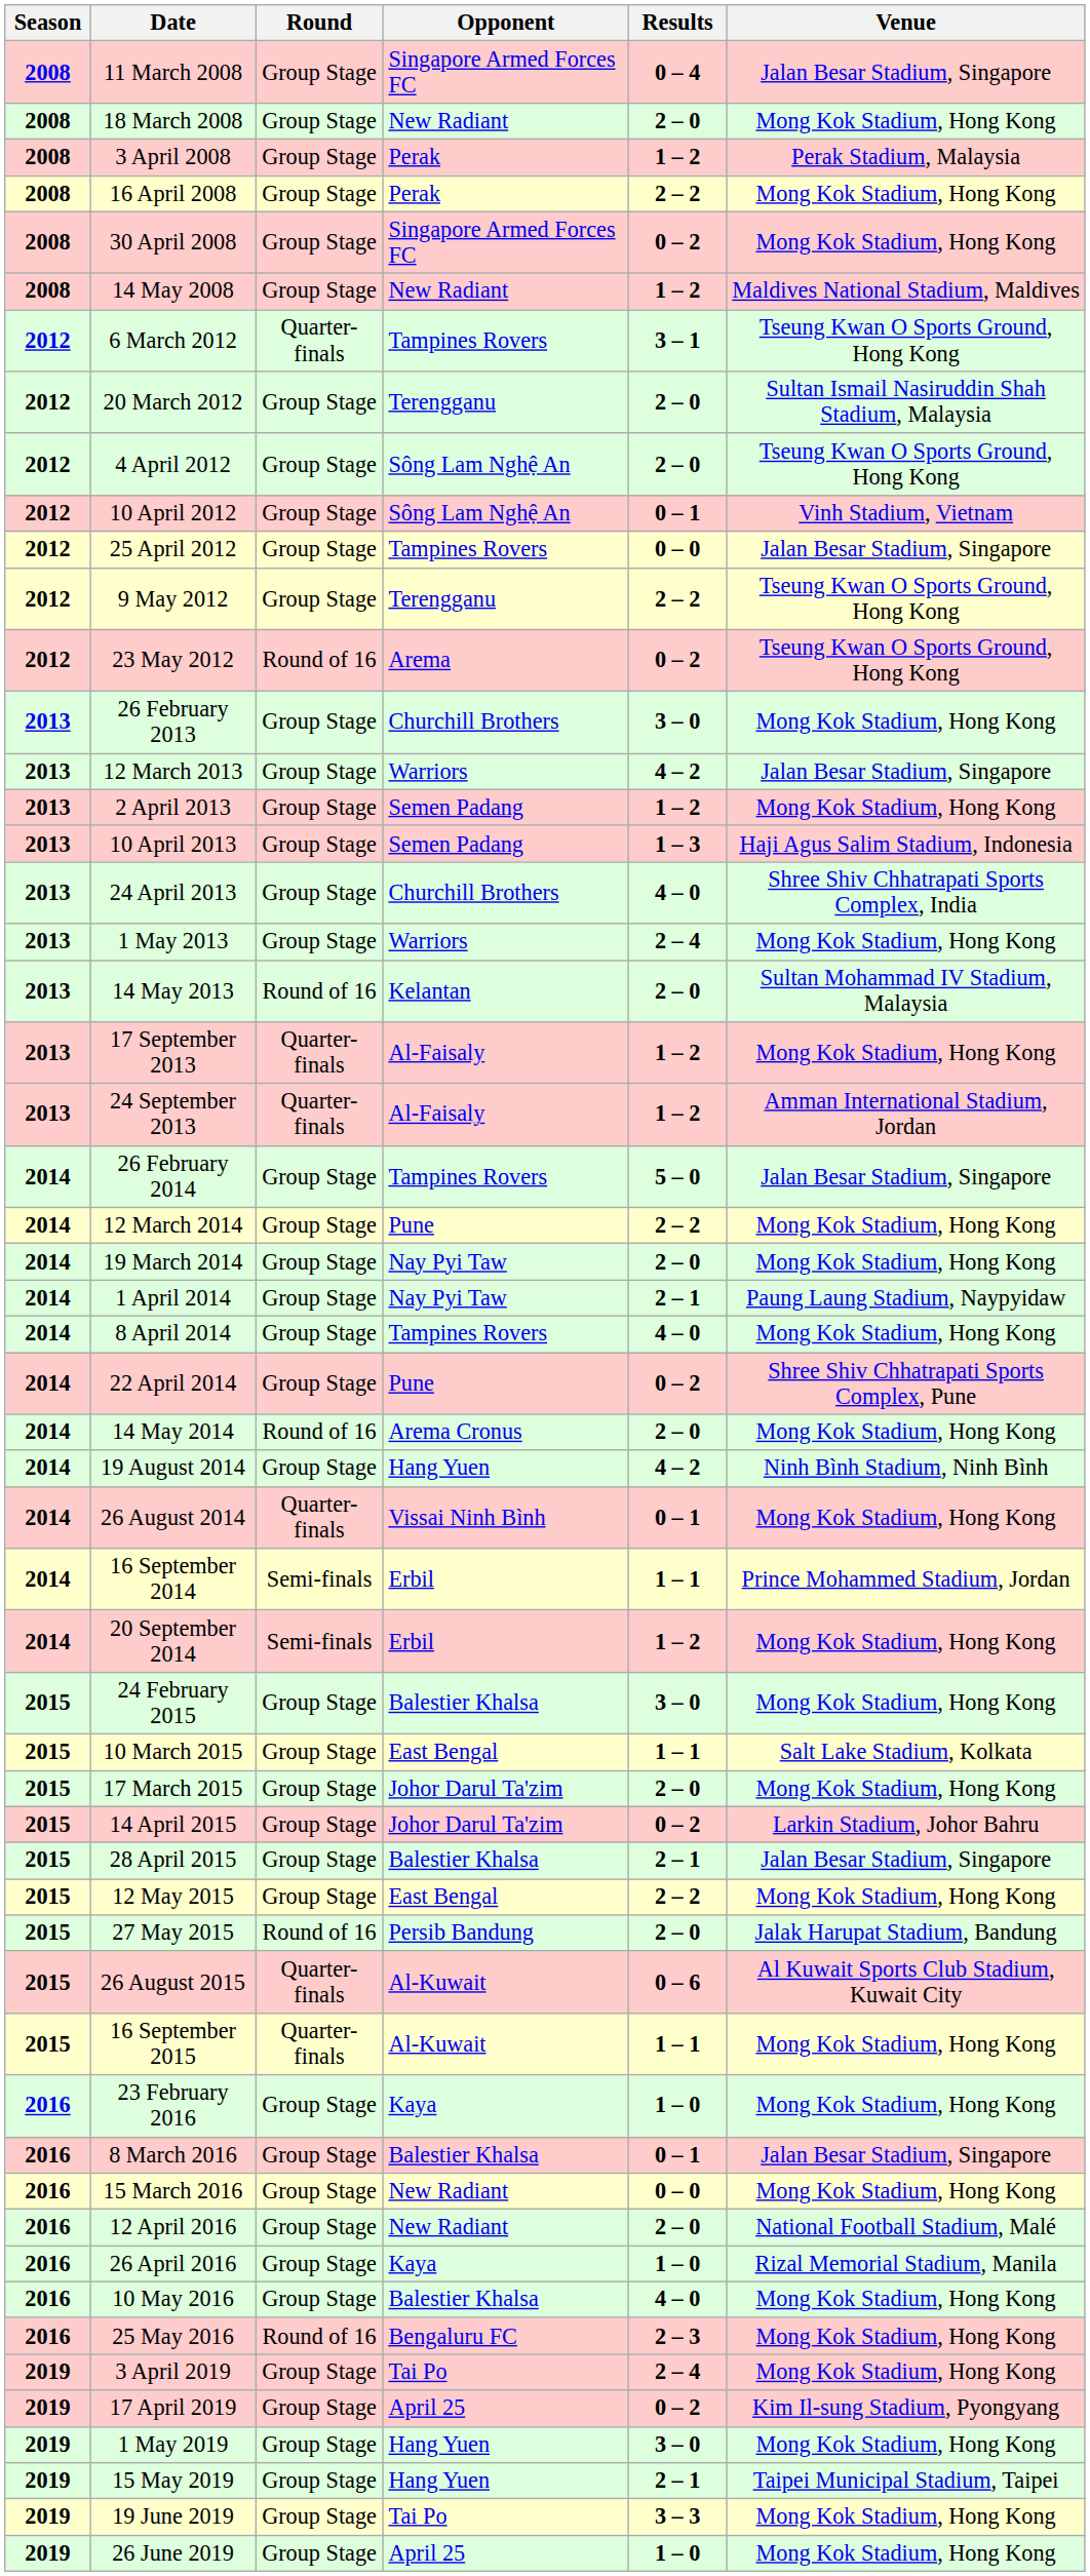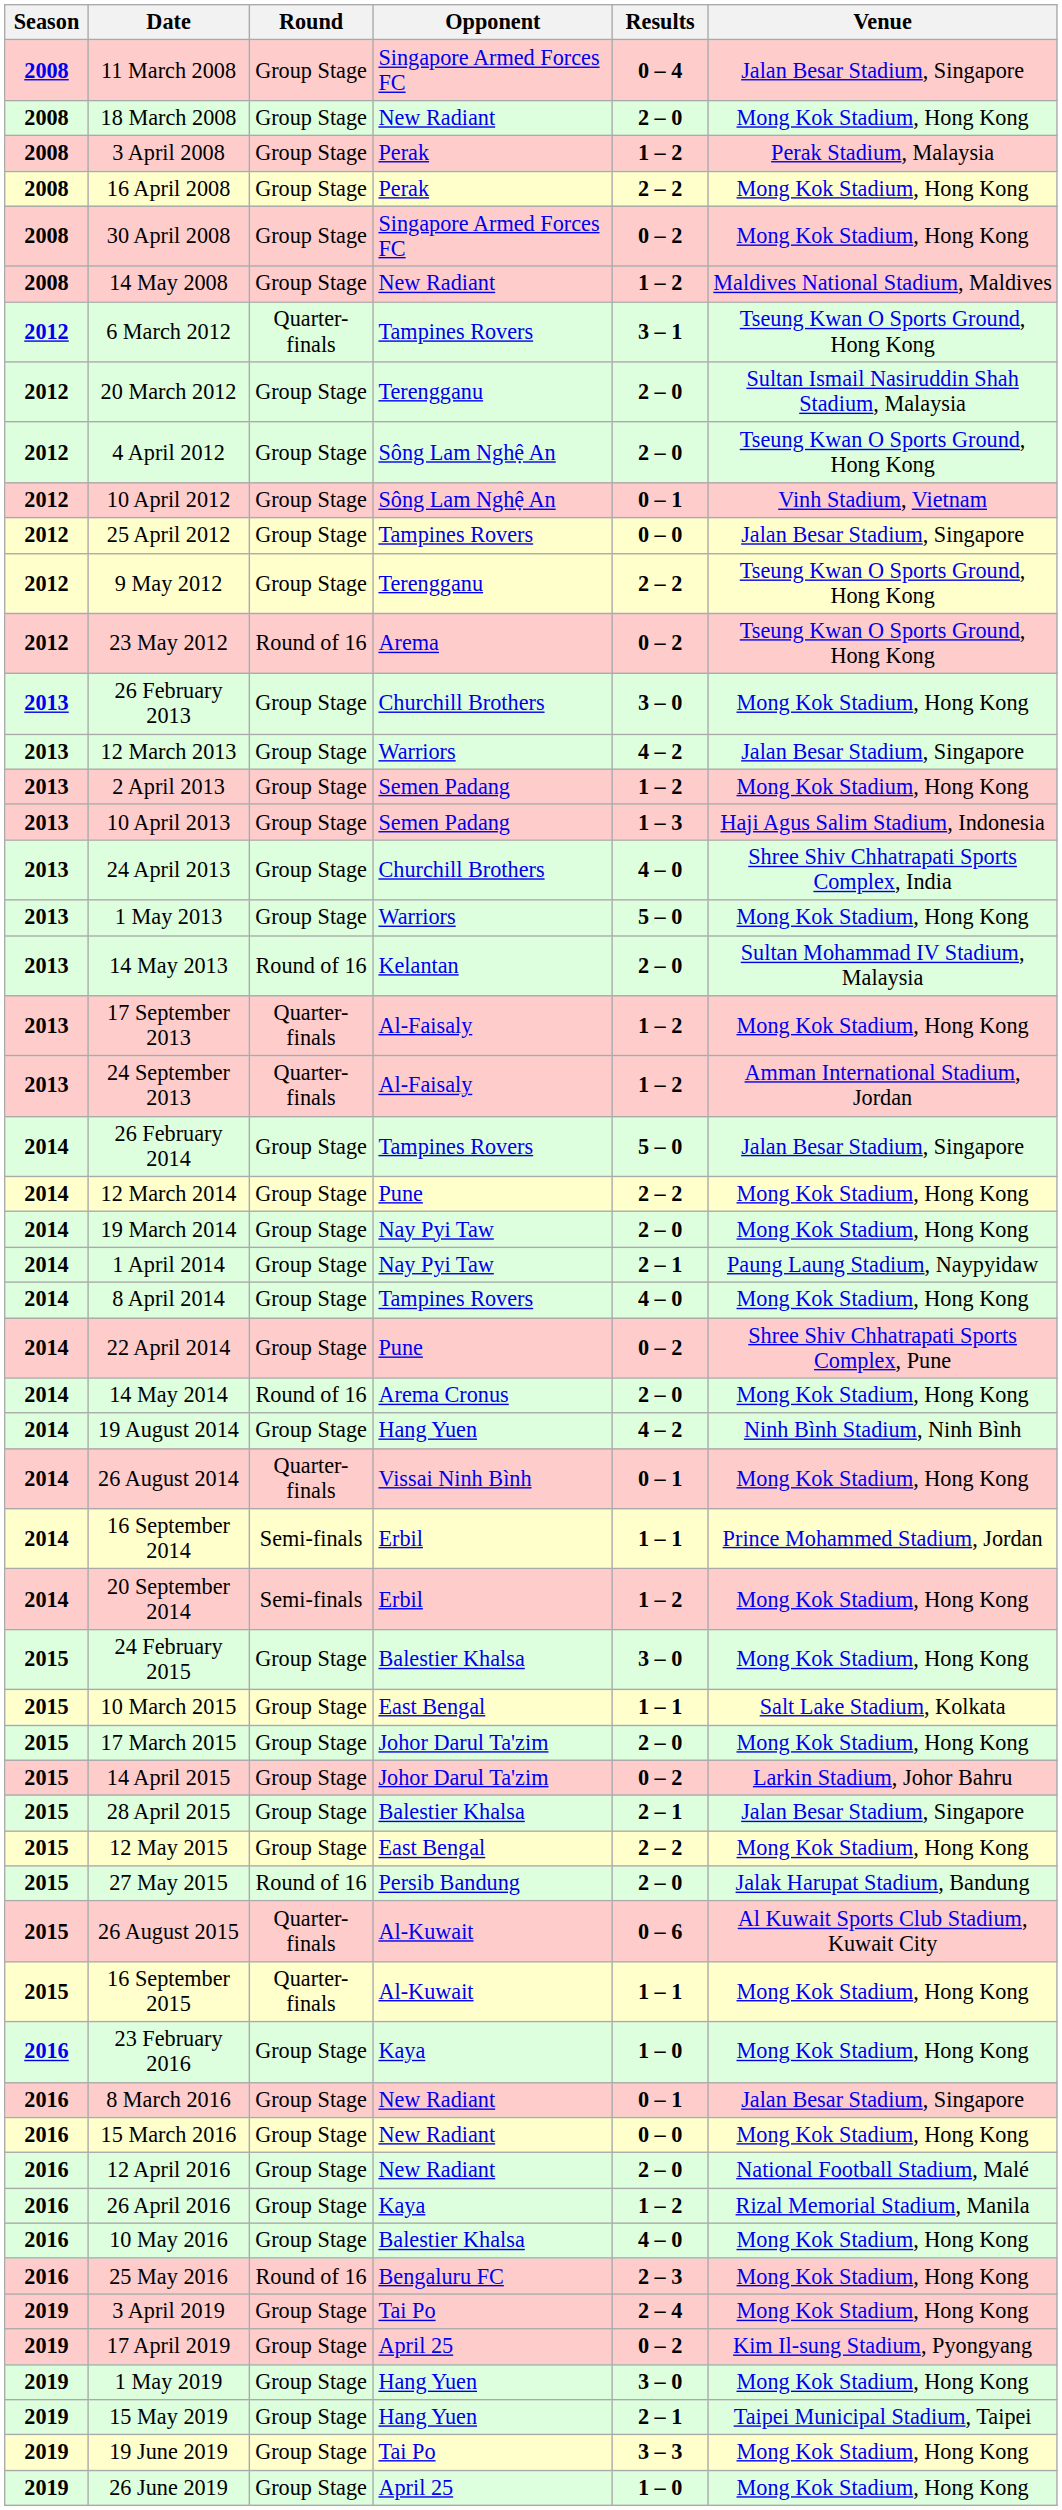 <table width=60% class="wikitable" style="text-align:center">
 <tr>
 <th width=1%>Season</th>
 <th width=7%>Date</th>
 <th width=5%>Round</th>
 <th width=13%>Opponent</th>
 <th width=2%>Results</th>
 <th width=19%>Venue</th>
 </tr>
 <tr bgcolor=#ffcccc>
 <td><strong><a href='#'>2008</a></strong></td>
 <td>11 March 2008</td>
 <td>Group Stage</td>
 <td align="left"> <a href='#'>Singapore Armed Forces FC</a></td>
 <td><strong>0 – 4</strong></td>
 <td><a href='#'>Jalan Besar Stadium</a>, Singapore</td>
 </tr>
 <tr bgcolor=#dfd>
 <td><strong>2008</strong></td>
 <td>18 March 2008</td>
 <td>Group Stage</td>
 <td align="left"> <a href='#'>New Radiant</a></td>
 <td><strong>2 – 0</strong></td>
 <td><a href='#'>Mong Kok Stadium</a>, Hong Kong</td>
 </tr>
 <tr bgcolor=#ffcccc>
 <td><strong>2008</strong></td>
 <td>3 April 2008</td>
 <td>Group Stage</td>
 <td align="left"> <a href='#'>Perak</a></td>
 <td><strong>1 – 2</strong></td>
 <td><a href='#'>Perak Stadium</a>, Malaysia</td>
 </tr>
 <tr bgcolor=#ffffcc>
 <td><strong>2008</strong></td>
 <td>16 April 2008</td>
 <td>Group Stage</td>
 <td align="left"> <a href='#'>Perak</a></td>
 <td><strong>2 – 2</strong></td>
 <td><a href='#'>Mong Kok Stadium</a>, Hong Kong</td>
 </tr>
 <tr bgcolor=#ffcccc>
 <td><strong>2008</strong></td>
 <td>30 April 2008</td>
 <td>Group Stage</td>
 <td align="left"> <a href='#'>Singapore Armed Forces FC</a></td>
 <td><strong>0 – 2</strong></td>
 <td><a href='#'>Mong Kok Stadium</a>, Hong Kong</td>
 </tr>
 <tr bgcolor=#ffcccc>
 <td><strong>2008</strong></td>
 <td>14 May 2008</td>
 <td>Group Stage</td>
 <td align="left"> <a href='#'>New Radiant</a></td>
 <td><strong>1 – 2</strong></td>
 <td><a href='#'>Maldives National Stadium</a>, Maldives</td>
 </tr>
 <tr bgcolor=#dfd>
 <td><strong><a href='#'>2012</a></strong></td>
 <td>6 March 2012</td>
 <td>Quarter-finals</td>
 <td align="left"> <a href='#'>Tampines Rovers</a></td>
 <td><strong>3 – 1</strong></td>
 <td><a href='#'>Tseung Kwan O Sports Ground</a>, Hong Kong</td>
 </tr>
 <tr bgcolor=#dfd>
 <td><strong>2012</strong></td>
 <td>20 March 2012</td>
 <td>Group Stage</td>
 <td align="left"> <a href='#'>Terengganu</a></td>
 <td><strong>2 – 0</strong></td>
 <td><a href='#'>Sultan Ismail Nasiruddin Shah Stadium</a>, Malaysia</td>
 </tr>
 <tr bgcolor=#dfd>
 <td><strong>2012</strong></td>
 <td>4 April 2012</td>
 <td>Group Stage</td>
 <td align="left"> <a href='#'>Sông Lam Nghệ An</a></td>
 <td><strong>2 – 0</strong></td>
 <td><a href='#'>Tseung Kwan O Sports Ground</a>, Hong Kong</td>
 </tr>
 <tr bgcolor=#ffcccc>
 <td><strong>2012</strong></td>
 <td>10 April 2012</td>
 <td>Group Stage</td>
 <td align="left"> <a href='#'>Sông Lam Nghệ An</a></td>
 <td><strong>0 – 1</strong></td>
 <td><a href='#'>Vinh Stadium</a>, <a href='#'>Vietnam</a></td>
 </tr>
 <tr bgcolor=#ffffcc>
 <td><strong>2012</strong></td>
 <td>25 April 2012</td>
 <td>Group Stage</td>
 <td align="left"> <a href='#'>Tampines Rovers</a></td>
 <td><strong>0 – 0</strong></td>
 <td><a href='#'>Jalan Besar Stadium</a>, Singapore</td>
 </tr>
 <tr bgcolor=#ffffcc>
 <td><strong>2012</strong></td>
 <td>9 May 2012</td>
 <td>Group Stage</td>
 <td align="left"> <a href='#'>Terengganu</a></td>
 <td><strong>2 – 2</strong></td>
 <td><a href='#'>Tseung Kwan O Sports Ground</a>, Hong Kong</td>
 </tr>
 <tr bgcolor=#ffcccc>
 <td><strong>2012</strong></td>
 <td>23 May 2012</td>
 <td>Round of 16</td>
 <td align="left"> <a href='#'>Arema</a></td>
 <td><strong>0 – 2</strong></td>
 <td><a href='#'>Tseung Kwan O Sports Ground</a>, Hong Kong</td>
 </tr>
 <tr bgcolor=#dfd>
 <td><strong><a href='#'>2013</a></strong></td>
 <td>26 February 2013</td>
 <td>Group Stage</td>
 <td align="left"> <a href='#'>Churchill Brothers</a></td>
 <td><strong>3 – 0</strong></td>
 <td><a href='#'>Mong Kok Stadium</a>, Hong Kong</td>
 </tr>
 <tr bgcolor=#dfd>
 <td><strong>2013</strong></td>
 <td>12 March 2013</td>
 <td>Group Stage</td>
 <td align="left"> <a href='#'>Warriors</a></td>
 <td><strong>4 – 2</strong></td>
 <td><a href='#'>Jalan Besar Stadium</a>, Singapore</td>
 </tr>
 <tr bgcolor=#ffcccc>
 <td><strong>2013</strong></td>
 <td>2 April 2013</td>
 <td>Group Stage</td>
 <td align="left"> <a href='#'>Semen Padang</a></td>
 <td><strong>1 – 2</strong></td>
 <td><a href='#'>Mong Kok Stadium</a>, Hong Kong</td>
 </tr>
 <tr bgcolor=#ffcccc>
 <td><strong>2013</strong></td>
 <td>10 April 2013</td>
 <td>Group Stage</td>
 <td align="left"> <a href='#'>Semen Padang</a></td>
 <td><strong>1 – 3</strong></td>
 <td><a href='#'>Haji Agus Salim Stadium</a>, Indonesia</td>
 </tr>
 <tr bgcolor=#dfd>
 <td><strong>2013</strong></td>
 <td>24 April 2013</td>
 <td>Group Stage</td>
 <td align="left"> <a href='#'>Churchill Brothers</a></td>
 <td><strong>4 – 0</strong></td>
 <td><a href='#'>Shree Shiv Chhatrapati Sports Complex</a>, India</td>
 </tr>
 <tr bgcolor=#dfd>
 <td><strong>2013</strong></td>
 <td>1 May 2013</td>
 <td>Group Stage</td>
 <td align="left"> <a href='#'>Warriors</a></td>
-<td><strong>2 – 4</strong></td>
+<td><strong>5 – 0</strong></td>
 <td><a href='#'>Mong Kok Stadium</a>, Hong Kong</td>
 </tr>
 <tr bgcolor=#dfd>
 <td><strong>2013</strong></td>
 <td>14 May 2013</td>
 <td>Round of 16</td>
 <td align="left"> <a href='#'>Kelantan</a></td>
 <td><strong>2 – 0</strong></td>
 <td><a href='#'>Sultan Mohammad IV Stadium</a>, Malaysia</td>
 </tr>
 <tr bgcolor=#ffcccc>
 <td><strong>2013</strong></td>
 <td>17 September 2013</td>
 <td>Quarter-finals</td>
 <td align="left"> <a href='#'>Al-Faisaly</a></td>
 <td><strong>1 – 2</strong></td>
 <td><a href='#'>Mong Kok Stadium</a>, Hong Kong</td>
 </tr>
 <tr bgcolor=#ffcccc>
 <td><strong>2013</strong></td>
 <td>24 September 2013</td>
 <td>Quarter-finals</td>
 <td align="left"> <a href='#'>Al-Faisaly</a></td>
 <td><strong>1 – 2</strong></td>
 <td><a href='#'>Amman International Stadium</a>, Jordan</td>
 </tr>
 <tr bgcolor=#dfd>
 <td><strong>2014</strong></td>
 <td>26 February 2014</td>
 <td>Group Stage</td>
 <td align="left"> <a href='#'>Tampines Rovers</a></td>
 <td><strong>5 – 0</strong></td>
 <td><a href='#'>Jalan Besar Stadium</a>,  Singapore</td>
 </tr>
 <tr bgcolor=#ffffcc>
 <td><strong>2014</strong></td>
 <td>12 March 2014</td>
 <td>Group Stage</td>
 <td align="left"> <a href='#'>Pune</a></td>
 <td><strong>2 – 2</strong></td>
 <td><a href='#'>Mong Kok Stadium</a>, Hong Kong</td>
 </tr>
 <tr bgcolor=#dfd>
 <td><strong>2014</strong></td>
 <td>19 March 2014</td>
 <td>Group Stage</td>
 <td align="left"> <a href='#'>Nay Pyi Taw</a></td>
 <td><strong>2 – 0</strong></td>
 <td><a href='#'>Mong Kok Stadium</a>, Hong Kong</td>
 </tr>
 <tr bgcolor=#dfd>
 <td><strong>2014</strong></td>
 <td>1 April 2014</td>
 <td>Group Stage</td>
 <td align="left"> <a href='#'>Nay Pyi Taw</a></td>
 <td><strong>2 – 1</strong></td>
 <td><a href='#'>Paung Laung Stadium</a>, Naypyidaw</td>
 </tr>
 <tr bgcolor=#dfd>
 <td><strong>2014</strong></td>
 <td>8 April 2014</td>
 <td>Group Stage</td>
 <td align="left"> <a href='#'>Tampines Rovers</a></td>
 <td><strong>4 – 0</strong></td>
 <td><a href='#'>Mong Kok Stadium</a>, Hong Kong</td>
 </tr>
 <tr bgcolor=#ffcccc>
 <td><strong>2014</strong></td>
 <td>22 April 2014</td>
 <td>Group Stage</td>
 <td align="left"> <a href='#'>Pune</a></td>
 <td><strong>0 – 2</strong></td>
 <td><a href='#'>Shree Shiv Chhatrapati Sports Complex</a>, Pune</td>
 </tr>
 <tr bgcolor=#dfd>
 <td><strong>2014</strong></td>
 <td>14 May 2014</td>
 <td>Round of 16</td>
 <td align="left"> <a href='#'>Arema Cronus</a></td>
 <td><strong>2 – 0</strong></td>
 <td><a href='#'>Mong Kok Stadium</a>, Hong Kong</td>
 </tr>
 <tr bgcolor=#dfd>
 <td><strong>2014</strong></td>
 <td>19 August 2014</td>
 <td>Group Stage</td>
 <td align="left"> <a href='#'>Hang Yuen</a></td>
 <td><strong>4 – 2</strong></td>
 <td><a href='#'>Ninh Bình Stadium</a>, Ninh Bình</td>
 </tr>
 <tr bgcolor=#ffcccc>
 <td><strong>2014</strong></td>
 <td>26 August 2014</td>
 <td>Quarter-finals</td>
 <td align="left"> <a href='#'>Vissai Ninh Bình</a></td>
 <td><strong>0 – 1</strong></td>
 <td><a href='#'>Mong Kok Stadium</a>, Hong Kong</td>
 </tr>
 <tr bgcolor=#ffffcc>
 <td><strong>2014</strong></td>
 <td>16 September 2014</td>
 <td>Semi-finals</td>
 <td align="left"> <a href='#'>Erbil</a></td>
 <td><strong>1 – 1</strong></td>
 <td><a href='#'>Prince Mohammed Stadium</a>, Jordan</td>
 </tr>
 <tr bgcolor=#ffcccc>
 <td><strong>2014</strong></td>
 <td>20 September 2014</td>
 <td>Semi-finals</td>
 <td align="left"> <a href='#'>Erbil</a></td>
 <td><strong>1 – 2</strong></td>
 <td><a href='#'>Mong Kok Stadium</a>, Hong Kong</td>
 </tr>
 <tr bgcolor=#dfd>
 <td><strong>2015</strong></td>
 <td>24 February 2015</td>
 <td>Group Stage</td>
 <td align="left"> <a href='#'>Balestier Khalsa</a></td>
 <td><strong>3 – 0</strong></td>
 <td><a href='#'>Mong Kok Stadium</a>, Hong Kong</td>
 </tr>
 <tr bgcolor=#ffffcc>
 <td><strong>2015</strong></td>
 <td>10 March 2015</td>
 <td>Group Stage</td>
 <td align="left"> <a href='#'>East Bengal</a></td>
 <td><strong>1 – 1</strong></td>
 <td><a href='#'>Salt Lake Stadium</a>, Kolkata</td>
 </tr>
 <tr bgcolor=#dfd>
 <td><strong>2015</strong></td>
 <td>17 March 2015</td>
 <td>Group Stage</td>
 <td align="left"> <a href='#'>Johor Darul Ta'zim</a></td>
 <td><strong>2 – 0</strong></td>
 <td><a href='#'>Mong Kok Stadium</a>, Hong Kong</td>
 </tr>
 <tr bgcolor=#ffcccc>
 <td><strong>2015</strong></td>
 <td>14 April 2015</td>
 <td>Group Stage</td>
 <td align="left"> <a href='#'>Johor Darul Ta'zim</a></td>
 <td><strong>0 – 2</strong></td>
 <td><a href='#'>Larkin Stadium</a>, Johor Bahru</td>
 </tr>
 <tr bgcolor=#dfd>
 <td><strong>2015</strong></td>
 <td>28 April 2015</td>
 <td>Group Stage</td>
 <td align="left"> <a href='#'>Balestier Khalsa</a></td>
 <td><strong>2 – 1</strong></td>
 <td><a href='#'>Jalan Besar Stadium</a>, Singapore</td>
 </tr>
 <tr bgcolor=#ffffcc>
 <td><strong>2015</strong></td>
 <td>12 May 2015</td>
 <td>Group Stage</td>
 <td align="left"> <a href='#'>East Bengal</a></td>
 <td><strong>2 – 2</strong></td>
 <td><a href='#'>Mong Kok Stadium</a>, Hong Kong</td>
 </tr>
 <tr bgcolor=#dfd>
 <td><strong>2015</strong></td>
 <td>27 May 2015</td>
 <td>Round of 16</td>
 <td align="left"> <a href='#'>Persib Bandung</a></td>
 <td><strong>2 – 0</strong></td>
 <td><a href='#'>Jalak Harupat Stadium</a>, Bandung</td>
 </tr>
 <tr bgcolor=#ffcccc>
 <td><strong>2015</strong></td>
 <td>26 August 2015</td>
 <td>Quarter-finals</td>
 <td align="left"> <a href='#'>Al-Kuwait</a></td>
 <td><strong>0 – 6</strong></td>
 <td><a href='#'>Al Kuwait Sports Club Stadium</a>, Kuwait City</td>
 </tr>
 <tr bgcolor=#ffffcc>
 <td><strong>2015</strong></td>
 <td>16 September 2015</td>
 <td>Quarter-finals</td>
 <td align="left"> <a href='#'>Al-Kuwait</a></td>
 <td><strong>1 – 1</strong></td>
 <td><a href='#'>Mong Kok Stadium</a>, Hong Kong</td>
 </tr>
 <tr bgcolor=#dfd>
 <td><strong><a href='#'>2016</a></strong></td>
 <td>23 February 2016</td>
 <td>Group Stage</td>
 <td align="left"> <a href='#'>Kaya</a></td>
 <td><strong>1 – 0</strong></td>
 <td><a href='#'>Mong Kok Stadium</a>, Hong Kong</td>
 </tr>
 <tr bgcolor=#ffcccc>
 <td><strong>2016</strong></td>
 <td>8 March 2016</td>
 <td>Group Stage</td>
-<td align="left"> <a href='#'>Balestier Khalsa</a></td>
+<td align="left"> <a href='#'>New Radiant</a></td>
 <td><strong>0 – 1</strong></td>
 <td><a href='#'>Jalan Besar Stadium</a>, Singapore</td>
 </tr>
 <tr bgcolor=#ffffcc>
 <td><strong>2016</strong></td>
 <td>15 March 2016</td>
 <td>Group Stage</td>
 <td align="left"> <a href='#'>New Radiant</a></td>
 <td><strong>0 – 0</strong></td>
 <td><a href='#'>Mong Kok Stadium</a>, Hong Kong</td>
 </tr>
 <tr bgcolor=#dfd>
 <td><strong>2016</strong></td>
 <td>12 April 2016</td>
 <td>Group Stage</td>
 <td align="left"> <a href='#'>New Radiant</a></td>
 <td><strong>2 – 0</strong></td>
 <td><a href='#'>National Football Stadium</a>, Malé</td>
 </tr>
 <tr bgcolor=#dfd>
 <td><strong>2016</strong></td>
 <td>26 April 2016</td>
 <td>Group Stage</td>
 <td align="left"> <a href='#'>Kaya</a></td>
-<td><strong>1 – 0</strong></td>
+<td><strong>1 – 2</strong></td>
 <td><a href='#'>Rizal Memorial Stadium</a>, Manila</td>
 </tr>
 <tr bgcolor=#dfd>
 <td><strong>2016</strong></td>
 <td>10 May 2016</td>
 <td>Group Stage</td>
 <td align="left"> <a href='#'>Balestier Khalsa</a></td>
 <td><strong>4 – 0</strong></td>
 <td><a href='#'>Mong Kok Stadium</a>, Hong Kong</td>
 </tr>
 <tr bgcolor=#ffcccc>
 <td><strong>2016</strong></td>
 <td>25 May 2016</td>
 <td>Round of 16</td>
 <td align="left"> <a href='#'>Bengaluru FC</a></td>
 <td><strong>2 – 3</strong></td>
 <td><a href='#'>Mong Kok Stadium</a>, Hong Kong</td>
 </tr>
 <tr bgcolor=#ffcccc>
 <td><strong>2019</strong></td>
 <td>3 April 2019</td>
 <td>Group Stage</td>
 <td align="left"> <a href='#'>Tai Po</a></td>
 <td><strong>2 – 4</strong></td>
 <td><a href='#'>Mong Kok Stadium</a>, Hong Kong</td>
 </tr>
 <tr bgcolor=#ffcccc>
 <td><strong>2019</strong></td>
 <td>17 April 2019</td>
 <td>Group Stage</td>
 <td align="left"> <a href='#'>April 25</a></td>
 <td><strong>0 – 2</strong></td>
 <td><a href='#'>Kim Il-sung Stadium</a>, Pyongyang</td>
 </tr>
 <tr bgcolor=#dfd>
 <td><strong>2019</strong></td>
 <td>1 May 2019</td>
 <td>Group Stage</td>
 <td align="left"> <a href='#'>Hang Yuen</a></td>
 <td><strong>3 – 0</strong></td>
 <td><a href='#'>Mong Kok Stadium</a>, Hong Kong</td>
 </tr>
 <tr bgcolor=#dfd>
 <td><strong>2019</strong></td>
 <td>15 May 2019</td>
 <td>Group Stage</td>
 <td align="left"> <a href='#'>Hang Yuen</a></td>
 <td><strong>2 – 1</strong></td>
 <td><a href='#'>Taipei Municipal Stadium</a>, Taipei</td>
 </tr>
 <tr bgcolor=#ffffcc>
 <td><strong>2019</strong></td>
 <td>19 June 2019</td>
 <td>Group Stage</td>
 <td align="left"> <a href='#'>Tai Po</a></td>
 <td><strong>3 – 3</strong></td>
 <td><a href='#'>Mong Kok Stadium</a>, Hong Kong</td>
 </tr>
 <tr bgcolor=#dfd>
 <td><strong>2019</strong></td>
 <td>26 June 2019</td>
 <td>Group Stage</td>
 <td align="left"> <a href='#'>April 25</a></td>
 <td><strong>1 – 0</strong></td>
 <td><a href='#'>Mong Kok Stadium</a>, Hong Kong</td>
 </tr>
 </table>
